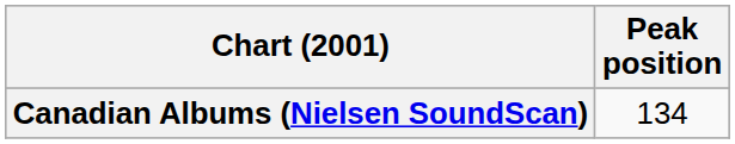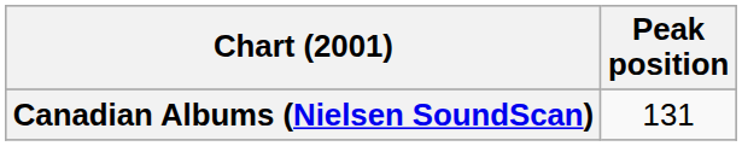 <table class="wikitable plainrowheaders" style="text-align:center">
 <tr>
 <th scope="col">Chart (2001)</th>
 <th scope="col">Peak<br>position</th>
 </tr>
 <tr>
 <th scope="row">Canadian Albums (<a href='#'>Nielsen SoundScan</a>)</th>
-<td>134</td>
+<td>131</td>
 </tr>
 </table>
